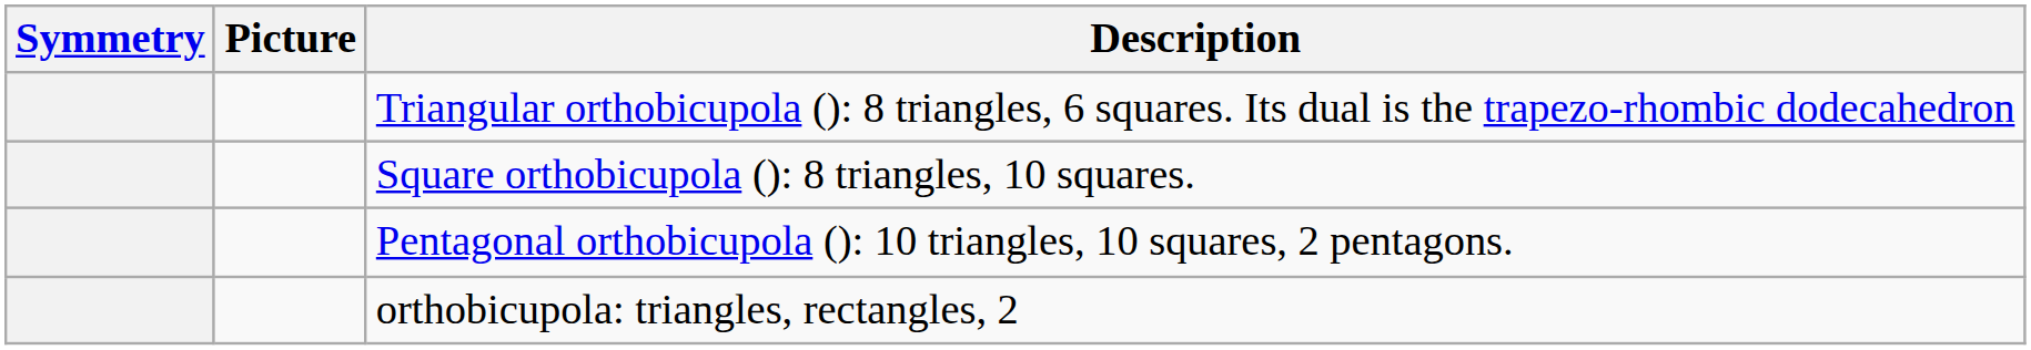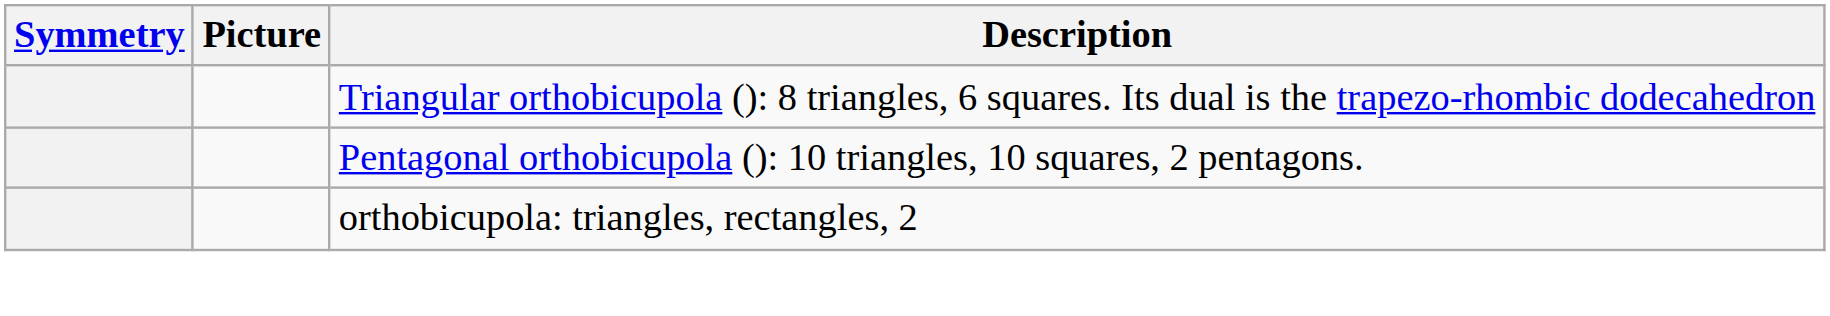 <table class="wikitable">
 <tr>
 <th><a href='#'>Symmetry</a></th>
 <th>Picture</th>
 <th>Description</th>
 </tr>
 <tr>
 <th></th>
 <td></td>
 <td><a href='#'>Triangular orthobicupola</a> (): 8 triangles, 6 squares. Its dual is the <a href='#'>trapezo-rhombic dodecahedron</a></td>
 </tr>
 <tr>
 <th></th>
 <td></td>
-<td><a href='#'>Square orthobicupola</a> (): 8 triangles, 10 squares.</td>
-</tr>
-<tr>
-<th></th>
-<td></td>
 <td><a href='#'>Pentagonal orthobicupola</a> (): 10 triangles, 10 squares, 2 pentagons.</td>
 </tr>
 <tr>
 <th></th>
 <td></td>
 <td> orthobicupola:  triangles,  rectangles, 2 </td>
 </tr>
 </table>
